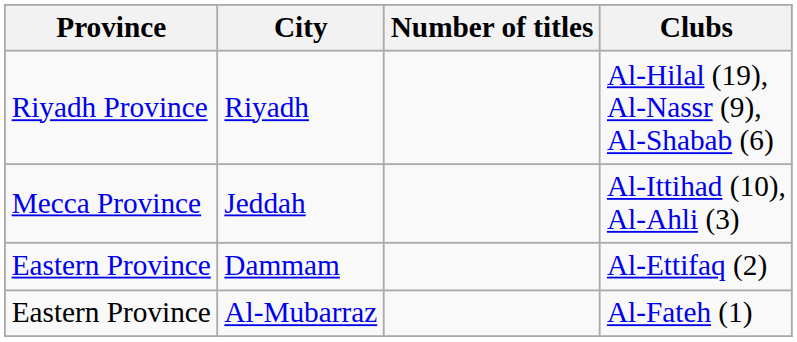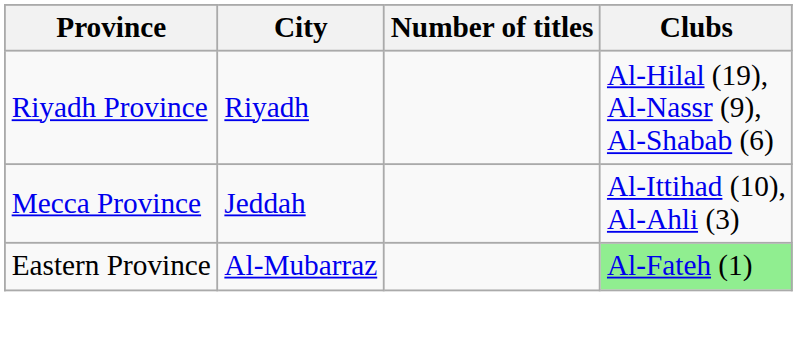 <table class="wikitable">
 <tr>
 <th>Province</th>
 <th>City</th>
 <th>Number of titles</th>
 <th>Clubs</th>
 </tr>
 <tr>
 <td><a href='#'>Riyadh Province</a></td>
 <td><a href='#'>Riyadh</a></td>
 <td></td>
 <td><a href='#'>Al-Hilal</a> (19),<br><a href='#'>Al-Nassr</a> (9),<br><a href='#'>Al-Shabab</a> (6)</td>
 </tr>
 <tr>
 <td><a href='#'>Mecca Province</a></td>
 <td><a href='#'>Jeddah</a></td>
 <td></td>
 <td><a href='#'>Al-Ittihad</a> (10),<br><a href='#'>Al-Ahli</a> (3)</td>
 </tr>
 <tr>
-<td><a href='#'>Eastern Province</a></td>
-<td><a href='#'>Dammam</a></td>
-<td></td>
-<td><a href='#'>Al-Ettifaq</a> (2)</td>
-</tr>
-<tr>
 <td>Eastern Province</td>
 <td><a href='#'>Al-Mubarraz</a></td>
 <td></td>
-<td><a href='#'>Al-Fateh</a> (1)</td>
+<td style="background: lightgreen;"><a href='#'>Al-Fateh</a> (1)</td>
 </tr>
 </table>
